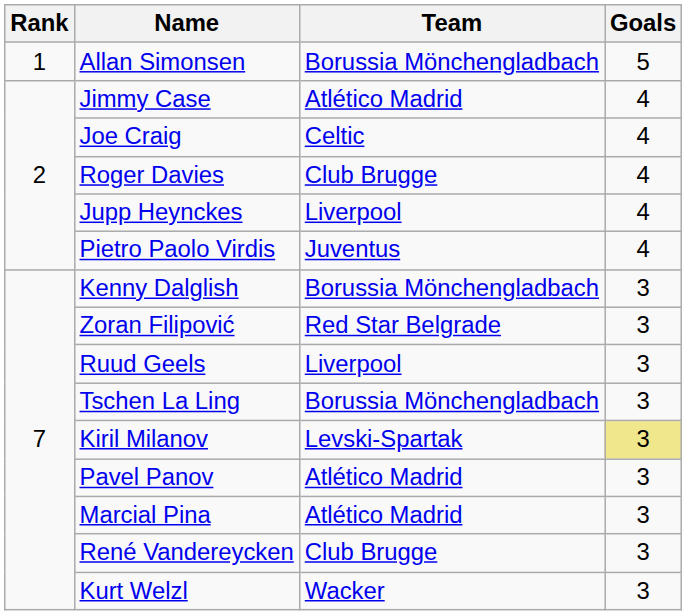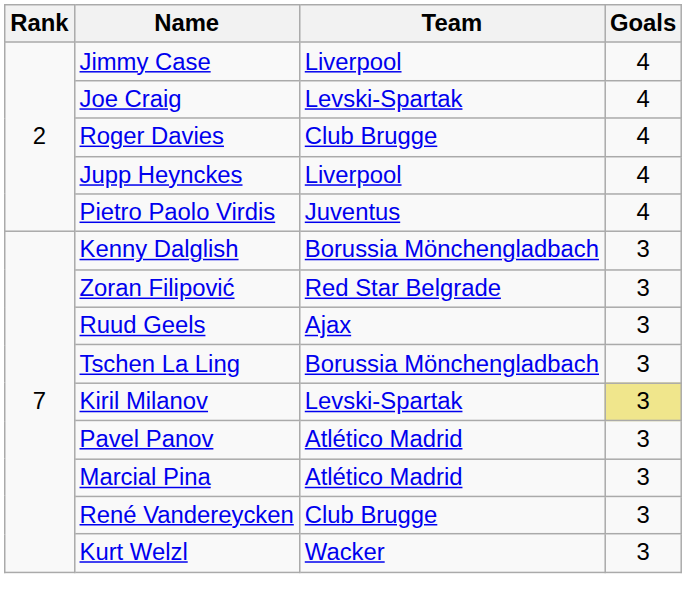 <table class="wikitable" style="text-align:center">
 <tr>
 <th>Rank</th>
 <th>Name</th>
 <th>Team</th>
 <th>Goals</th>
 </tr>
 <tr>
-<td>1</td>
-<td align="left"> <a href='#'>Allan Simonsen</a></td>
-<td align="left"> <a href='#'>Borussia Mönchengladbach</a></td>
-<td>5</td>
-</tr>
-<tr>
 <td rowspan="5">2</td>
 <td align="left"> <a href='#'>Jimmy Case</a></td>
-<td align="left"> <a href='#'>Atlético Madrid</a></td>
+<td align="left"> <a href='#'>Liverpool</a></td>
 <td>4</td>
 </tr>
 <tr>
 <td align="left"> <a href='#'>Joe Craig</a></td>
-<td align="left"> <a href='#'>Celtic</a></td>
+<td align="left"> <a href='#'>Levski-Spartak</a></td>
 <td>4</td>
 </tr>
 <tr>
 <td align="left"> <a href='#'>Roger Davies</a></td>
 <td align="left"> <a href='#'>Club Brugge</a></td>
 <td>4</td>
 </tr>
 <tr>
 <td align="left"> <a href='#'>Jupp Heynckes</a></td>
 <td align="left"> <a href='#'>Liverpool</a></td>
 <td>4</td>
 </tr>
 <tr>
 <td align="left"> <a href='#'>Pietro Paolo Virdis</a></td>
 <td align="left"> <a href='#'>Juventus</a></td>
 <td>4</td>
 </tr>
 <tr>
 <td rowspan="9">7</td>
 <td align="left"> <a href='#'>Kenny Dalglish</a></td>
 <td align="left"> <a href='#'>Borussia Mönchengladbach</a></td>
 <td>3</td>
 </tr>
 <tr>
 <td align="left"> <a href='#'>Zoran Filipović</a></td>
 <td align="left"> <a href='#'>Red Star Belgrade</a></td>
 <td>3</td>
 </tr>
 <tr>
 <td align="left"> <a href='#'>Ruud Geels</a></td>
-<td align="left"> <a href='#'>Liverpool</a></td>
+<td align="left"> <a href='#'>Ajax</a></td>
 <td>3</td>
 </tr>
 <tr>
 <td align="left"> <a href='#'>Tschen La Ling</a></td>
 <td align="left"> <a href='#'>Borussia Mönchengladbach</a></td>
 <td>3</td>
 </tr>
 <tr>
 <td align="left"> <a href='#'>Kiril Milanov</a></td>
 <td align="left"> <a href='#'>Levski-Spartak</a></td>
 <td style="background: khaki;">3</td>
 </tr>
 <tr>
 <td align="left"> <a href='#'>Pavel Panov</a></td>
 <td align="left"> <a href='#'>Atlético Madrid</a></td>
 <td>3</td>
 </tr>
 <tr>
 <td align="left"> <a href='#'>Marcial Pina</a></td>
 <td align="left"> <a href='#'>Atlético Madrid</a></td>
 <td>3</td>
 </tr>
 <tr>
 <td align="left"> <a href='#'>René Vandereycken</a></td>
 <td align="left"> <a href='#'>Club Brugge</a></td>
 <td>3</td>
 </tr>
 <tr>
 <td align="left"> <a href='#'>Kurt Welzl</a></td>
 <td align="left"> <a href='#'>Wacker</a></td>
 <td>3</td>
 </tr>
 </table>
